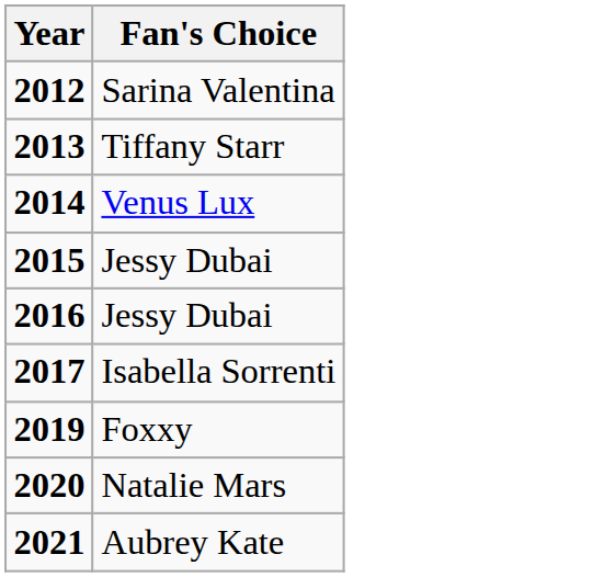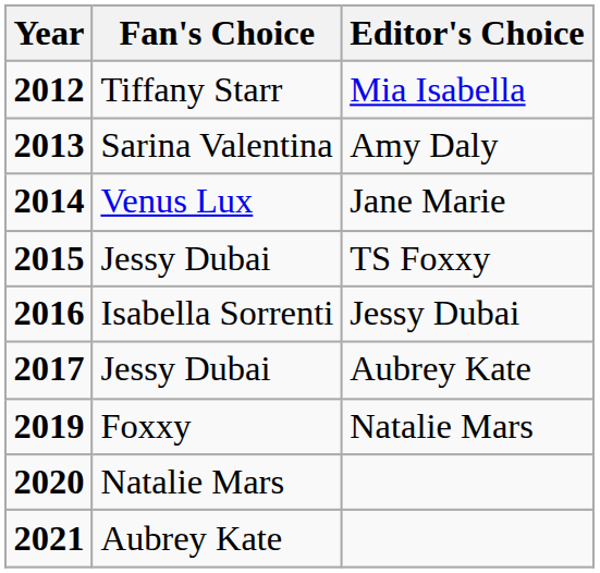 <table class="wikitable">
 <tr>
 <th>Year</th>
 <th>Fan's Choice</th>
+<th>Editor's Choice</th>
 </tr>
 <tr>
 <td><strong>2012</strong></td>
-<td>Sarina Valentina</td>
+<td>Tiffany Starr</td>
+<td><a href='#'>Mia Isabella</a></td>
 </tr>
 <tr>
 <td><strong>2013</strong></td>
-<td>Tiffany Starr</td>
+<td>Sarina Valentina</td>
+<td>Amy Daly</td>
 </tr>
 <tr>
 <td><strong>2014</strong></td>
 <td><a href='#'>Venus Lux</a></td>
+<td>Jane Marie</td>
 </tr>
 <tr>
 <td><strong>2015</strong></td>
 <td>Jessy Dubai</td>
+<td>TS Foxxy</td>
 </tr>
 <tr>
 <td><strong>2016</strong></td>
+<td>Isabella Sorrenti</td>
 <td>Jessy Dubai</td>
 </tr>
 <tr>
 <td><strong>2017</strong></td>
-<td>Isabella Sorrenti</td>
+<td>Jessy Dubai</td>
+<td>Aubrey Kate</td>
 </tr>
 <tr>
 <td><strong>2019</strong></td>
 <td>Foxxy</td>
+<td>Natalie Mars</td>
 </tr>
 <tr>
 <td><strong>2020</strong></td>
 <td>Natalie Mars</td>
+<td></td>
 </tr>
 <tr>
 <td><strong>2021</strong></td>
 <td>Aubrey Kate</td>
+<td></td>
 </tr>
 </table>
